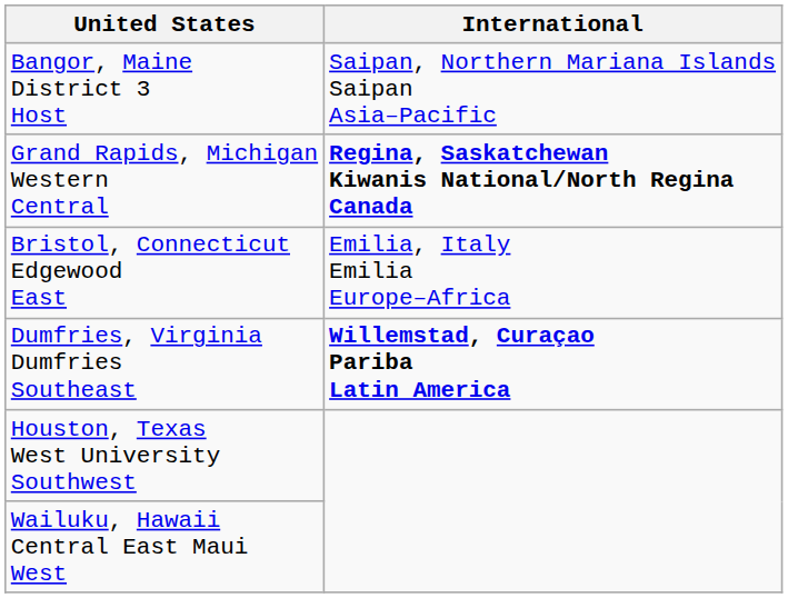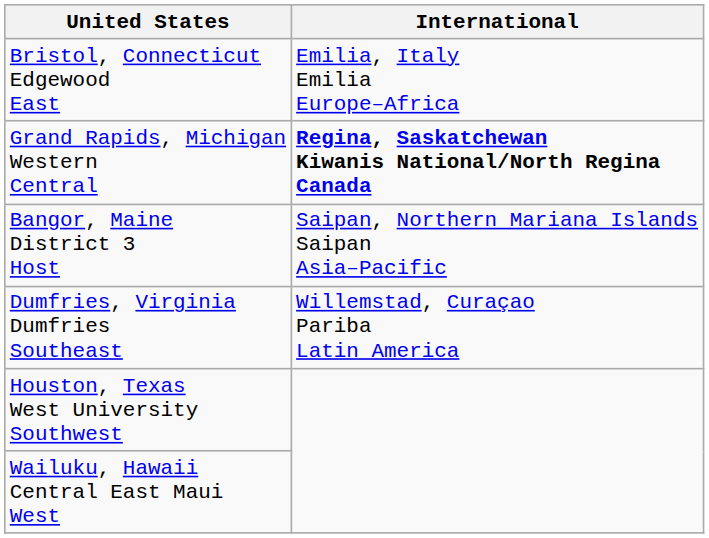 <table class="wikitable">
 <tr>
 <th>United States</th>
 <th>International</th>
 </tr>
 <tr>
-<td> <a href='#'>Bangor</a>, <a href='#'>Maine</a><br>District 3<br><a href='#'>Host</a></td>
-<td> <a href='#'>Saipan</a>, <a href='#'>Northern Mariana Islands</a><br>Saipan<br><a href='#'>Asia–Pacific</a></td>
+<td> <a href='#'>Bristol</a>, <a href='#'>Connecticut</a><br>Edgewood<br><a href='#'>East</a></td>
+<td> <a href='#'>Emilia</a>, <a href='#'>Italy</a><br>Emilia<br><a href='#'>Europe–Africa</a></td>
 </tr>
 <tr>
 <td> <a href='#'>Grand Rapids</a>, <a href='#'>Michigan</a><br>Western<br><a href='#'>Central</a></td>
 <td><strong> <a href='#'>Regina</a>, <a href='#'>Saskatchewan</a><br>Kiwanis National/North Regina<br><a href='#'>Canada</a></strong></td>
 </tr>
 <tr>
-<td> <a href='#'>Bristol</a>, <a href='#'>Connecticut</a><br>Edgewood<br><a href='#'>East</a></td>
-<td> <a href='#'>Emilia</a>, <a href='#'>Italy</a><br>Emilia<br><a href='#'>Europe–Africa</a></td>
+<td> <a href='#'>Bangor</a>, <a href='#'>Maine</a><br>District 3<br><a href='#'>Host</a></td>
+<td> <a href='#'>Saipan</a>, <a href='#'>Northern Mariana Islands</a><br>Saipan<br><a href='#'>Asia–Pacific</a></td>
 </tr>
 <tr>
 <td> <a href='#'>Dumfries</a>, <a href='#'>Virginia</a><br>Dumfries<br><a href='#'>Southeast</a></td>
-<td><strong> <a href='#'>Willemstad</a>, <a href='#'>Curaçao</a><br>Pariba<br><a href='#'>Latin America</a></strong></td>
+<td> <a href='#'>Willemstad</a>, <a href='#'>Curaçao</a><br>Pariba<br><a href='#'>Latin America</a></td>
 </tr>
 <tr>
 <td> <a href='#'>Houston</a>, <a href='#'>Texas</a><br>West University<br><a href='#'>Southwest</a></td>
 <td rowspan=2></td>
 </tr>
 <tr>
 <td> <a href='#'>Wailuku</a>, <a href='#'>Hawaii</a><br>Central East Maui<br><a href='#'>West</a></td>
 </tr>
 </table>
